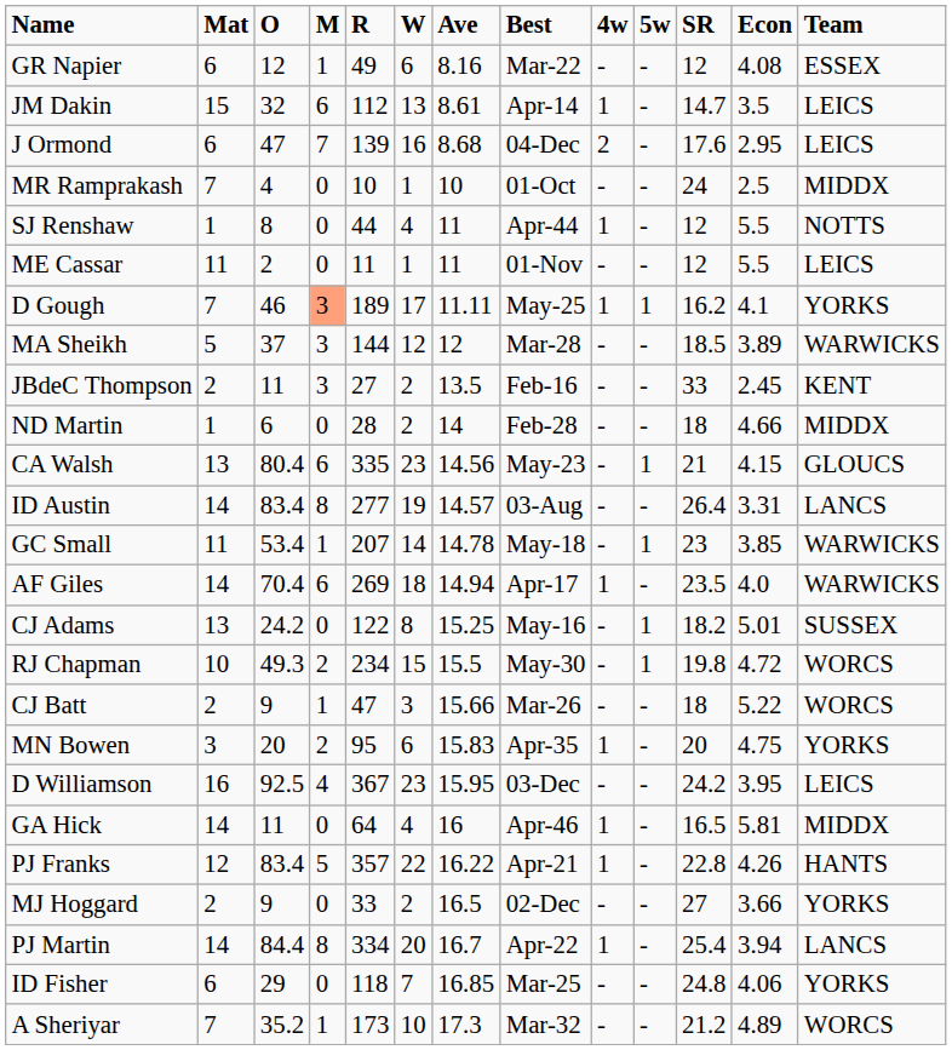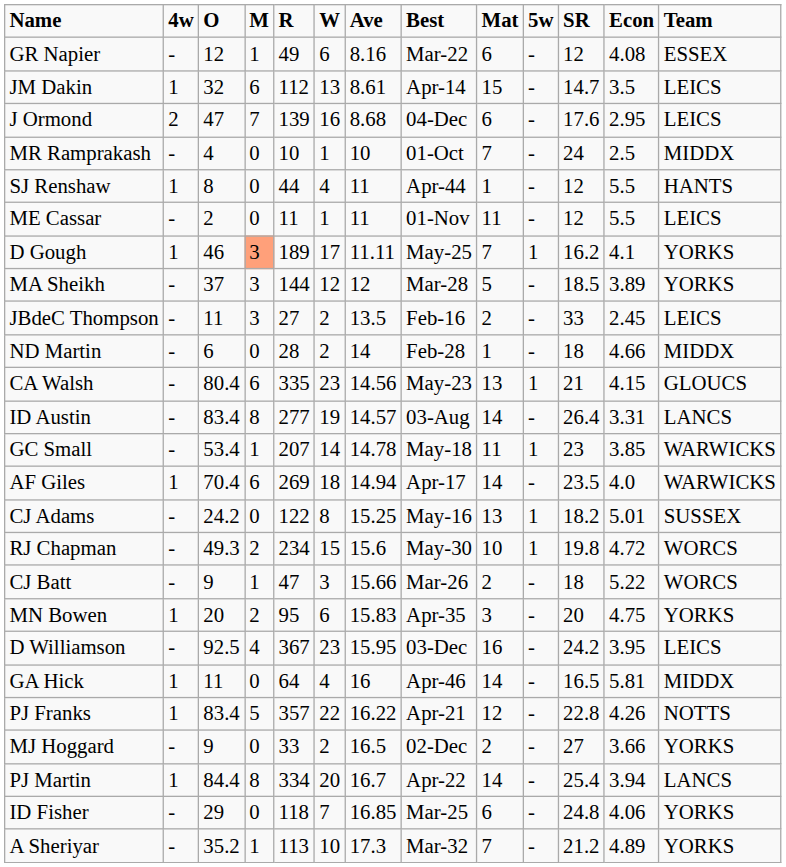 <table class="wikitable">
 <tr>
 <td><strong>Name</strong></td>
-<td><strong>Mat</strong></td>
+<td><strong>4w</strong></td>
 <td><strong>O</strong></td>
 <td><strong>M</strong></td>
 <td><strong>R</strong></td>
 <td><strong>W</strong></td>
 <td><strong>Ave</strong></td>
 <td><strong>Best</strong></td>
-<td><strong>4w</strong></td>
+<td><strong>Mat</strong></td>
 <td><strong>5w</strong></td>
 <td><strong>SR</strong></td>
 <td><strong>Econ</strong></td>
 <td><strong>Team</strong></td>
 </tr>
 <tr>
 <td>GR Napier</td>
-<td>6</td>
+<td>-</td>
 <td>12</td>
 <td>1</td>
 <td>49</td>
 <td>6</td>
 <td>8.16</td>
 <td>Mar-22</td>
-<td>-</td>
+<td>6</td>
 <td>-</td>
 <td>12</td>
 <td>4.08</td>
 <td>ESSEX</td>
 </tr>
 <tr>
 <td>JM Dakin</td>
-<td>15</td>
+<td>1</td>
 <td>32</td>
 <td>6</td>
 <td>112</td>
 <td>13</td>
 <td>8.61</td>
 <td>Apr-14</td>
-<td>1</td>
+<td>15</td>
 <td>-</td>
 <td>14.7</td>
 <td>3.5</td>
 <td>LEICS</td>
 </tr>
 <tr>
 <td>J Ormond</td>
-<td>6</td>
+<td>2</td>
 <td>47</td>
 <td>7</td>
 <td>139</td>
 <td>16</td>
 <td>8.68</td>
 <td>04-Dec</td>
-<td>2</td>
+<td>6</td>
 <td>-</td>
 <td>17.6</td>
 <td>2.95</td>
 <td>LEICS</td>
 </tr>
 <tr>
 <td>MR Ramprakash</td>
-<td>7</td>
+<td>-</td>
 <td>4</td>
 <td>0</td>
 <td>10</td>
 <td>1</td>
 <td>10</td>
 <td>01-Oct</td>
-<td>-</td>
+<td>7</td>
 <td>-</td>
 <td>24</td>
 <td>2.5</td>
 <td>MIDDX</td>
 </tr>
 <tr>
 <td>SJ Renshaw</td>
 <td>1</td>
 <td>8</td>
 <td>0</td>
 <td>44</td>
 <td>4</td>
 <td>11</td>
 <td>Apr-44</td>
 <td>1</td>
 <td>-</td>
 <td>12</td>
 <td>5.5</td>
-<td>NOTTS</td>
+<td>HANTS</td>
 </tr>
 <tr>
 <td>ME Cassar</td>
-<td>11</td>
+<td>-</td>
 <td>2</td>
 <td>0</td>
 <td>11</td>
 <td>1</td>
 <td>11</td>
 <td>01-Nov</td>
-<td>-</td>
+<td>11</td>
 <td>-</td>
 <td>12</td>
 <td>5.5</td>
 <td>LEICS</td>
 </tr>
 <tr>
 <td>D Gough</td>
-<td>7</td>
+<td>1</td>
 <td>46</td>
 <td style="background: lightsalmon;">3</td>
 <td>189</td>
 <td>17</td>
 <td>11.11</td>
 <td>May-25</td>
-<td>1</td>
+<td>7</td>
 <td>1</td>
 <td>16.2</td>
 <td>4.1</td>
 <td>YORKS</td>
 </tr>
 <tr>
 <td>MA Sheikh</td>
-<td>5</td>
+<td>-</td>
 <td>37</td>
 <td>3</td>
 <td>144</td>
 <td>12</td>
 <td>12</td>
 <td>Mar-28</td>
-<td>-</td>
+<td>5</td>
 <td>-</td>
 <td>18.5</td>
 <td>3.89</td>
-<td>WARWICKS</td>
+<td>YORKS</td>
 </tr>
 <tr>
 <td>JBdeC Thompson</td>
-<td>2</td>
+<td>-</td>
 <td>11</td>
 <td>3</td>
 <td>27</td>
 <td>2</td>
 <td>13.5</td>
 <td>Feb-16</td>
-<td>-</td>
+<td>2</td>
 <td>-</td>
 <td>33</td>
 <td>2.45</td>
-<td>KENT</td>
+<td>LEICS</td>
 </tr>
 <tr>
 <td>ND Martin</td>
-<td>1</td>
+<td>-</td>
 <td>6</td>
 <td>0</td>
 <td>28</td>
 <td>2</td>
 <td>14</td>
 <td>Feb-28</td>
-<td>-</td>
+<td>1</td>
 <td>-</td>
 <td>18</td>
 <td>4.66</td>
 <td>MIDDX</td>
 </tr>
 <tr>
 <td>CA Walsh</td>
-<td>13</td>
+<td>-</td>
 <td>80.4</td>
 <td>6</td>
 <td>335</td>
 <td>23</td>
 <td>14.56</td>
 <td>May-23</td>
-<td>-</td>
+<td>13</td>
 <td>1</td>
 <td>21</td>
 <td>4.15</td>
 <td>GLOUCS</td>
 </tr>
 <tr>
 <td>ID Austin</td>
-<td>14</td>
+<td>-</td>
 <td>83.4</td>
 <td>8</td>
 <td>277</td>
 <td>19</td>
 <td>14.57</td>
 <td>03-Aug</td>
-<td>-</td>
+<td>14</td>
 <td>-</td>
 <td>26.4</td>
 <td>3.31</td>
 <td>LANCS</td>
 </tr>
 <tr>
 <td>GC Small</td>
-<td>11</td>
+<td>-</td>
 <td>53.4</td>
 <td>1</td>
 <td>207</td>
 <td>14</td>
 <td>14.78</td>
 <td>May-18</td>
-<td>-</td>
+<td>11</td>
 <td>1</td>
 <td>23</td>
 <td>3.85</td>
 <td>WARWICKS</td>
 </tr>
 <tr>
 <td>AF Giles</td>
-<td>14</td>
+<td>1</td>
 <td>70.4</td>
 <td>6</td>
 <td>269</td>
 <td>18</td>
 <td>14.94</td>
 <td>Apr-17</td>
-<td>1</td>
+<td>14</td>
 <td>-</td>
 <td>23.5</td>
 <td>4.0</td>
 <td>WARWICKS</td>
 </tr>
 <tr>
 <td>CJ Adams</td>
-<td>13</td>
+<td>-</td>
 <td>24.2</td>
 <td>0</td>
 <td>122</td>
 <td>8</td>
 <td>15.25</td>
 <td>May-16</td>
-<td>-</td>
+<td>13</td>
 <td>1</td>
 <td>18.2</td>
 <td>5.01</td>
 <td>SUSSEX</td>
 </tr>
 <tr>
 <td>RJ Chapman</td>
-<td>10</td>
+<td>-</td>
 <td>49.3</td>
 <td>2</td>
 <td>234</td>
 <td>15</td>
-<td>15.5</td>
+<td>15.6</td>
 <td>May-30</td>
-<td>-</td>
+<td>10</td>
 <td>1</td>
 <td>19.8</td>
 <td>4.72</td>
 <td>WORCS</td>
 </tr>
 <tr>
 <td>CJ Batt</td>
-<td>2</td>
+<td>-</td>
 <td>9</td>
 <td>1</td>
 <td>47</td>
 <td>3</td>
 <td>15.66</td>
 <td>Mar-26</td>
-<td>-</td>
+<td>2</td>
 <td>-</td>
 <td>18</td>
 <td>5.22</td>
 <td>WORCS</td>
 </tr>
 <tr>
 <td>MN Bowen</td>
-<td>3</td>
+<td>1</td>
 <td>20</td>
 <td>2</td>
 <td>95</td>
 <td>6</td>
 <td>15.83</td>
 <td>Apr-35</td>
-<td>1</td>
+<td>3</td>
 <td>-</td>
 <td>20</td>
 <td>4.75</td>
 <td>YORKS</td>
 </tr>
 <tr>
 <td>D Williamson</td>
-<td>16</td>
+<td>-</td>
 <td>92.5</td>
 <td>4</td>
 <td>367</td>
 <td>23</td>
 <td>15.95</td>
 <td>03-Dec</td>
-<td>-</td>
+<td>16</td>
 <td>-</td>
 <td>24.2</td>
 <td>3.95</td>
 <td>LEICS</td>
 </tr>
 <tr>
 <td>GA Hick</td>
-<td>14</td>
+<td>1</td>
 <td>11</td>
 <td>0</td>
 <td>64</td>
 <td>4</td>
 <td>16</td>
 <td>Apr-46</td>
-<td>1</td>
+<td>14</td>
 <td>-</td>
 <td>16.5</td>
 <td>5.81</td>
 <td>MIDDX</td>
 </tr>
 <tr>
 <td>PJ Franks</td>
-<td>12</td>
+<td>1</td>
 <td>83.4</td>
 <td>5</td>
 <td>357</td>
 <td>22</td>
 <td>16.22</td>
 <td>Apr-21</td>
-<td>1</td>
+<td>12</td>
 <td>-</td>
 <td>22.8</td>
 <td>4.26</td>
-<td>HANTS</td>
+<td>NOTTS</td>
 </tr>
 <tr>
 <td>MJ Hoggard</td>
-<td>2</td>
+<td>-</td>
 <td>9</td>
 <td>0</td>
 <td>33</td>
 <td>2</td>
 <td>16.5</td>
 <td>02-Dec</td>
-<td>-</td>
+<td>2</td>
 <td>-</td>
 <td>27</td>
 <td>3.66</td>
 <td>YORKS</td>
 </tr>
 <tr>
 <td>PJ Martin</td>
-<td>14</td>
+<td>1</td>
 <td>84.4</td>
 <td>8</td>
 <td>334</td>
 <td>20</td>
 <td>16.7</td>
 <td>Apr-22</td>
-<td>1</td>
+<td>14</td>
 <td>-</td>
 <td>25.4</td>
 <td>3.94</td>
 <td>LANCS</td>
 </tr>
 <tr>
 <td>ID Fisher</td>
-<td>6</td>
+<td>-</td>
 <td>29</td>
 <td>0</td>
 <td>118</td>
 <td>7</td>
 <td>16.85</td>
 <td>Mar-25</td>
-<td>-</td>
+<td>6</td>
 <td>-</td>
 <td>24.8</td>
 <td>4.06</td>
 <td>YORKS</td>
 </tr>
 <tr>
 <td>A Sheriyar</td>
-<td>7</td>
+<td>-</td>
 <td>35.2</td>
 <td>1</td>
-<td>173</td>
+<td>113</td>
 <td>10</td>
 <td>17.3</td>
 <td>Mar-32</td>
-<td>-</td>
+<td>7</td>
 <td>-</td>
 <td>21.2</td>
 <td>4.89</td>
-<td>WORCS</td>
+<td>YORKS</td>
 </tr>
 </table>
